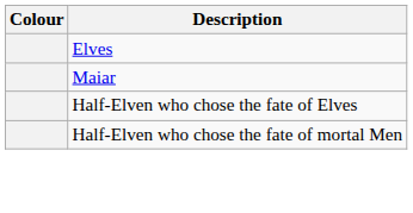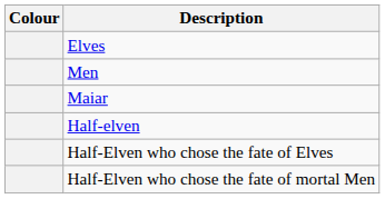 <table class="wikitable">
 <tr>
 <th scope="col">Colour</th>
 <th scope="col">Description</th>
 </tr>
 <tr>
 <th scope="row"></th>
 <td style="text-align:left"><a href='#'>Elves</a></td>
 </tr>
 <tr>
 <th scope="row"></th>
+<td style="text-align:left"><a href='#'>Men</a></td>
+</tr>
+<tr>
+<th scope="row"></th>
 <td style="text-align:left"><a href='#'>Maiar</a></td>
+</tr>
+<tr>
+<th scope="row"></th>
+<td style="text-align:left"><a href='#'>Half-elven</a></td>
 </tr>
 <tr>
 <th scope="row"></th>
 <td style="text-align:left">Half-Elven who chose the fate of Elves</td>
 </tr>
 <tr>
 <th scope="row"></th>
 <td style="text-align:left">Half-Elven who chose the fate of mortal Men</td>
 </tr>
 </table>
